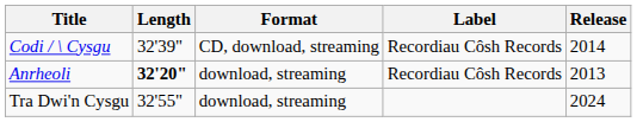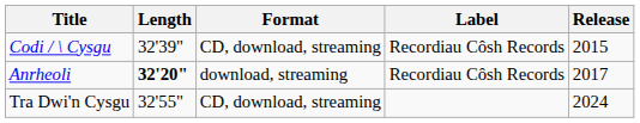 <table class="wikitable">
 <tr>
 <th>Title</th>
 <th>Length</th>
 <th>Format</th>
 <th>Label</th>
 <th>Release</th>
 </tr>
 <tr>
 <td><em><a href='#'>Codi / \ Cysgu</a></em></td>
 <td>32'39"</td>
 <td>CD, download, streaming</td>
 <td>Recordiau Côsh Records</td>
-<td>2014</td>
+<td>2015</td>
 </tr>
 <tr>
 <td><em><a href='#'>Anrheoli</a></em></td>
 <td><strong>32'20"</strong></td>
 <td>download, streaming</td>
 <td>Recordiau Côsh Records</td>
-<td>2013</td>
+<td>2017</td>
 </tr>
 <tr>
 <td>Tra Dwi'n Cysgu</td>
 <td>32'55"</td>
-<td>download, streaming</td>
+<td>CD, download, streaming</td>
 <td></td>
 <td>2024</td>
 </tr>
 </table>
